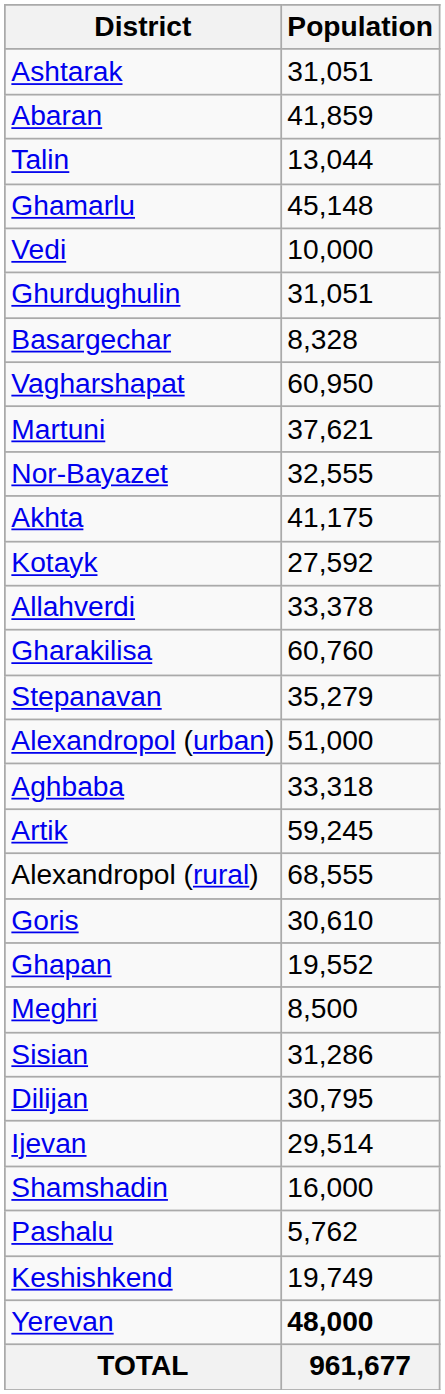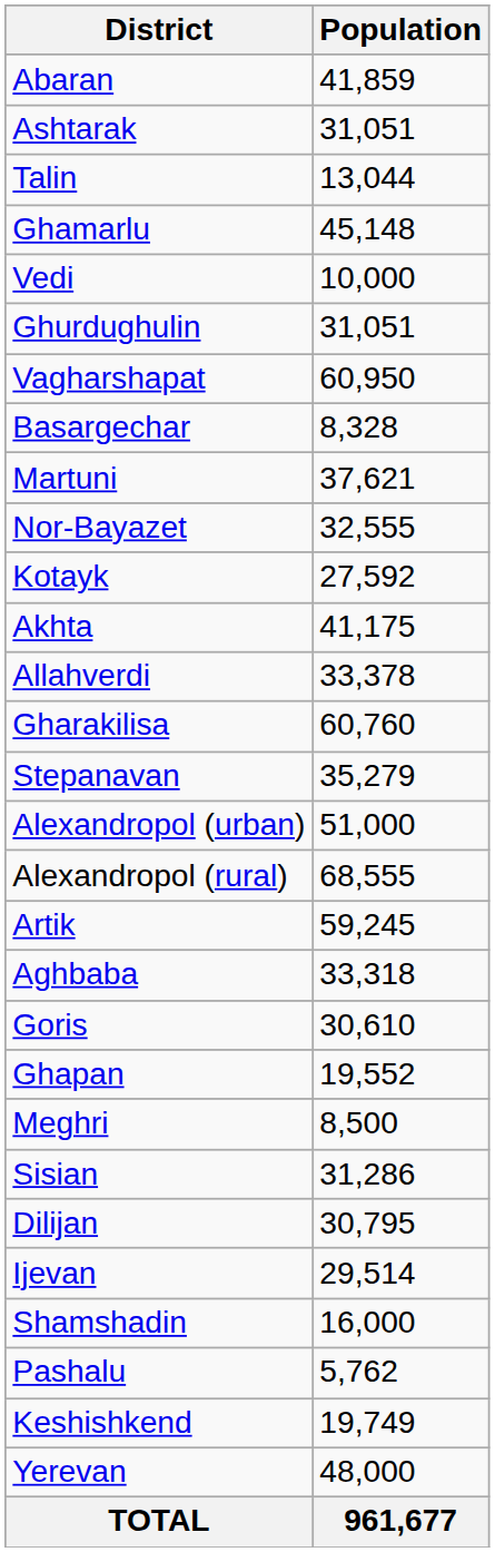 <table class="wikitable sortable">
 <tr>
 <th>District</th>
 <th>Population</th>
 </tr>
 <tr>
+<td><a href='#'>Abaran</a></td>
+<td>41,859</td>
+</tr>
+<tr>
 <td><a href='#'>Ashtarak</a></td>
 <td>31,051</td>
-</tr>
-<tr>
-<td><a href='#'>Abaran</a></td>
-<td>41,859</td>
 </tr>
 <tr>
 <td><a href='#'>Talin</a></td>
 <td>13,044</td>
 </tr>
 <tr>
 <td><a href='#'>Ghamarlu</a></td>
 <td>45,148</td>
 </tr>
 <tr>
 <td><a href='#'>Vedi</a></td>
 <td>10,000</td>
 </tr>
 <tr>
 <td><a href='#'>Ghurdughulin</a></td>
 <td>31,051</td>
 </tr>
 <tr>
+<td><a href='#'>Vagharshapat</a></td>
+<td>60,950</td>
+</tr>
+<tr>
 <td><a href='#'>Basargechar</a></td>
 <td>8,328</td>
-</tr>
-<tr>
-<td><a href='#'>Vagharshapat</a></td>
-<td>60,950</td>
 </tr>
 <tr>
 <td><a href='#'>Martuni</a></td>
 <td>37,621</td>
 </tr>
 <tr>
 <td><a href='#'>Nor-Bayazet</a></td>
 <td>32,555</td>
 </tr>
 <tr>
+<td><a href='#'>Kotayk</a></td>
+<td>27,592</td>
+</tr>
+<tr>
 <td><a href='#'>Akhta</a></td>
 <td>41,175</td>
-</tr>
-<tr>
-<td><a href='#'>Kotayk</a></td>
-<td>27,592</td>
 </tr>
 <tr>
 <td><a href='#'>Allahverdi</a></td>
 <td>33,378</td>
 </tr>
 <tr>
 <td><a href='#'>Gharakilisa</a></td>
 <td>60,760</td>
 </tr>
 <tr>
 <td><a href='#'>Stepanavan</a></td>
 <td>35,279</td>
 </tr>
 <tr>
 <td><a href='#'>Alexandropol</a> (<a href='#'>urban</a>)</td>
 <td>51,000</td>
 </tr>
 <tr>
-<td><a href='#'>Aghbaba</a></td>
-<td>33,318</td>
+<td>Alexandropol (<a href='#'>rural</a>)</td>
+<td>68,555</td>
 </tr>
 <tr>
 <td><a href='#'>Artik</a></td>
 <td>59,245</td>
 </tr>
 <tr>
-<td>Alexandropol (<a href='#'>rural</a>)</td>
-<td>68,555</td>
+<td><a href='#'>Aghbaba</a></td>
+<td>33,318</td>
 </tr>
 <tr>
 <td><a href='#'>Goris</a></td>
 <td>30,610</td>
 </tr>
 <tr>
 <td><a href='#'>Ghapan</a></td>
 <td>19,552</td>
 </tr>
 <tr>
 <td><a href='#'>Meghri</a></td>
 <td>8,500</td>
 </tr>
 <tr>
 <td><a href='#'>Sisian</a></td>
 <td>31,286</td>
 </tr>
 <tr>
 <td><a href='#'>Dilijan</a></td>
 <td>30,795</td>
 </tr>
 <tr>
 <td><a href='#'>Ijevan</a></td>
 <td>29,514</td>
 </tr>
 <tr>
 <td><a href='#'>Shamshadin</a></td>
 <td>16,000</td>
 </tr>
 <tr>
 <td><a href='#'>Pashalu</a></td>
 <td>5,762</td>
 </tr>
 <tr>
 <td><a href='#'>Keshishkend</a></td>
 <td>19,749</td>
 </tr>
 <tr>
 <td><a href='#'>Yerevan</a></td>
-<td><strong>48,000</strong></td>
+<td>48,000</td>
 </tr>
 <tr>
 <th>TOTAL</th>
 <th>961,677</th>
 </tr>
 </table>
